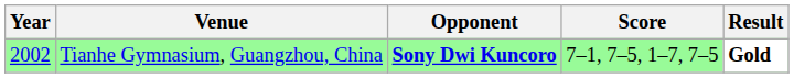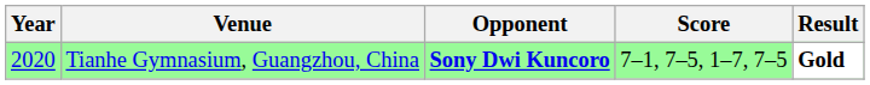 <table class="sortable wikitable" style="font-size: 90%;">
 <tr>
 <th>Year</th>
 <th>Venue</th>
 <th>Opponent</th>
 <th>Score</th>
 <th>Result</th>
 </tr>
 <tr style="background:#98FB98">
-<td align="center"><a href='#'>2002</a></td>
+<td align="center"><a href='#'>2020</a></td>
 <td align="left"><a href='#'>Tianhe Gymnasium</a>, <a href='#'>Guangzhou, China</a></td>
 <td align="left"><strong> <a href='#'>Sony Dwi Kuncoro</a></strong></td>
 <td align="left">7–1, 7–5, 1–7, 7–5</td>
 <td style="text-align:left; background:white"> <strong>Gold</strong></td>
 </tr>
 </table>
